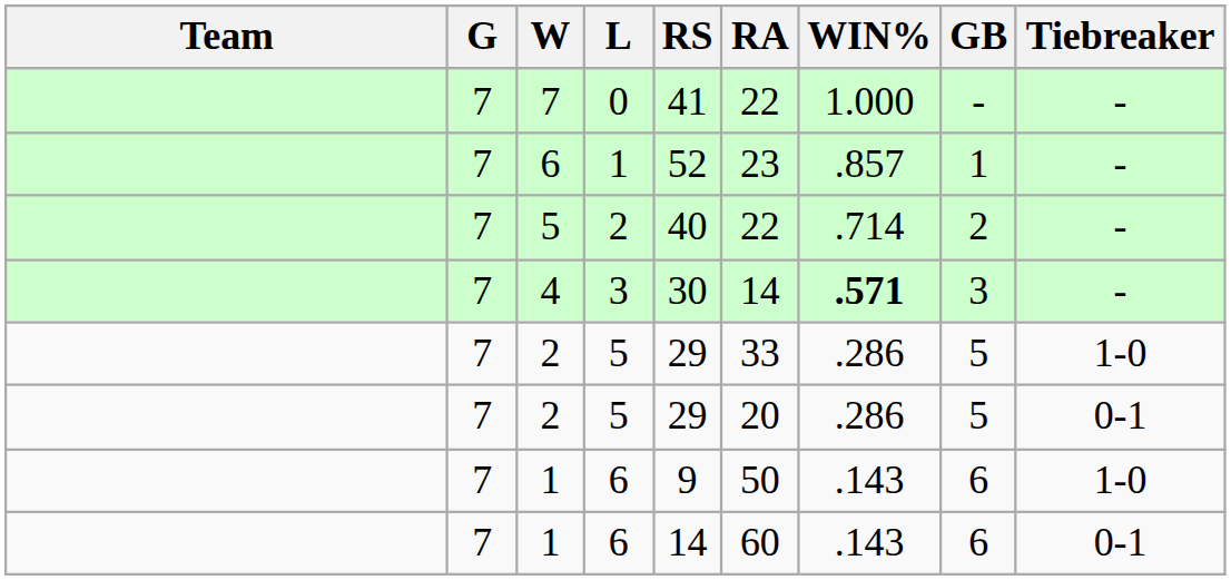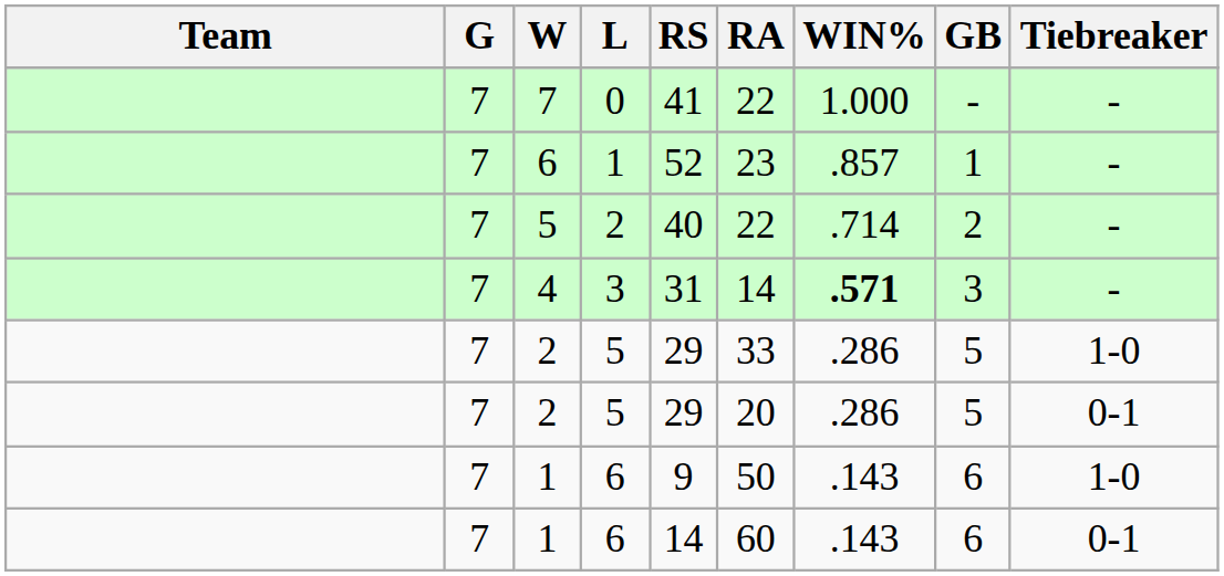 <table class=wikitable style=text-align:center>
 <tr>
 <th width=170>Team</th>
 <th width=20>G</th>
 <th width=20>W</th>
 <th width=20>L</th>
 <th width=20>RS</th>
 <th width=20>RA</th>
 <th width=20>WIN%</th>
 <th width=20>GB</th>
 <th width=40>Tiebreaker</th>
 </tr>
 <tr>
 </tr>
 <tr bgcolor="#ccffcc">
 <td align=left></td>
 <td>7</td>
 <td>7</td>
 <td>0</td>
 <td>41</td>
 <td>22</td>
 <td>1.000</td>
 <td>-</td>
 <td>-</td>
 </tr>
 <tr bgcolor="#ccffcc">
 <td align=left></td>
 <td>7</td>
 <td>6</td>
 <td>1</td>
 <td>52</td>
 <td>23</td>
 <td>.857</td>
 <td>1</td>
 <td>-</td>
 </tr>
 <tr bgcolor="#ccffcc">
 <td align=left></td>
 <td>7</td>
 <td>5</td>
 <td>2</td>
 <td>40</td>
 <td>22</td>
 <td>.714</td>
 <td>2</td>
 <td>-</td>
 </tr>
 <tr bgcolor="#ccffcc">
 <td align=left></td>
 <td>7</td>
 <td>4</td>
 <td>3</td>
-<td>30</td>
+<td>31</td>
 <td>14</td>
 <td><strong>.571</strong></td>
 <td>3</td>
 <td>-</td>
 </tr>
 <tr>
 <td align=left></td>
 <td>7</td>
 <td>2</td>
 <td>5</td>
 <td>29</td>
 <td>33</td>
 <td>.286</td>
 <td>5</td>
 <td>1-0</td>
 </tr>
 <tr>
 <td align=left></td>
 <td>7</td>
 <td>2</td>
 <td>5</td>
 <td>29</td>
 <td>20</td>
 <td>.286</td>
 <td>5</td>
 <td>0-1</td>
 </tr>
 <tr>
 <td align=left></td>
 <td>7</td>
 <td>1</td>
 <td>6</td>
 <td>9</td>
 <td>50</td>
 <td>.143</td>
 <td>6</td>
 <td>1-0</td>
 </tr>
 <tr>
 <td align=left></td>
 <td>7</td>
 <td>1</td>
 <td>6</td>
 <td>14</td>
 <td>60</td>
 <td>.143</td>
 <td>6</td>
 <td>0-1</td>
 </tr>
 </table>
